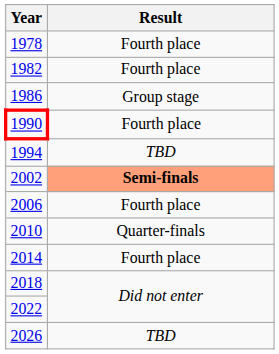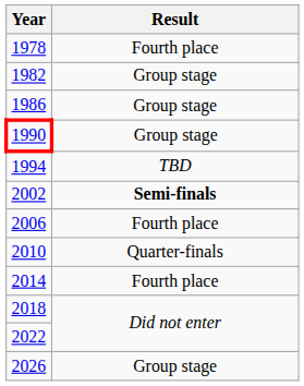 <table class="wikitable" style="text-align: center; font-size:90%">
 <tr>
 <th>Year</th>
 <th style="width:200px">Result</th>
 </tr>
 <tr>
 <td> <a href='#'>1978</a></td>
 <td>Fourth place</td>
 </tr>
 <tr>
 <td> <a href='#'>1982</a></td>
-<td>Fourth place</td>
+<td>Group stage</td>
 </tr>
 <tr>
 <td> <a href='#'>1986</a></td>
 <td>Group stage</td>
 </tr>
 <tr>
 <td style="border: 3px solid red"> <a href='#'>1990</a></td>
-<td>Fourth place</td>
+<td>Group stage</td>
 </tr>
 <tr>
 <td> <a href='#'>1994</a></td>
 <td><em>TBD</em></td>
 </tr>
 <tr>
 <td> <a href='#'>2002</a></td>
-<td style="background: lightsalmon;"><strong> Semi-finals</strong></td>
+<td><strong> Semi-finals</strong></td>
 </tr>
 <tr>
 <td> <a href='#'>2006</a></td>
 <td>Fourth place</td>
 </tr>
 <tr>
 <td> <a href='#'>2010</a></td>
 <td>Quarter-finals</td>
 </tr>
 <tr>
 <td> <a href='#'>2014</a></td>
 <td>Fourth place</td>
 </tr>
 <tr>
 <td> <a href='#'>2018</a></td>
 <td rowspan="2"><em>Did not enter</em></td>
 </tr>
 <tr>
 <td> <a href='#'>2022</a></td>
 </tr>
 <tr>
 <td> <a href='#'>2026</a></td>
-<td><em>TBD</em></td>
+<td>Group stage</td>
 </tr>
 </table>
